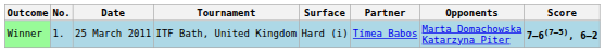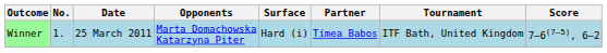 <table class="sortable wikitable">
 <tr>
 <th>Outcome</th>
 <th>No.</th>
 <th>Date</th>
-<th>Tournament</th>
+<th>Opponents</th>
 <th>Surface</th>
 <th>Partner</th>
-<th>Opponents</th>
+<th>Tournament</th>
 <th>Score</th>
 </tr>
 <tr bgcolor=lightblue>
 <td style="background:#98fb98;">Winner</td>
 <td>1.</td>
 <td>25 March 2011</td>
-<td>ITF Bath, United Kingdom</td>
+<td> <a href='#'>Marta Domachowska</a> <br>  <a href='#'>Katarzyna Piter</a></td>
 <td>Hard (i)</td>
 <td> <a href='#'>Tímea Babos</a></td>
-<td> <a href='#'>Marta Domachowska</a> <br>  <a href='#'>Katarzyna Piter</a></td>
-<td><strong>7–6<sup>(7–5)</sup>, 6–2</strong></td>
+<td>ITF Bath, United Kingdom</td>
+<td>7–6<sup>(7–5)</sup>, 6–2</td>
 </tr>
 </table>
